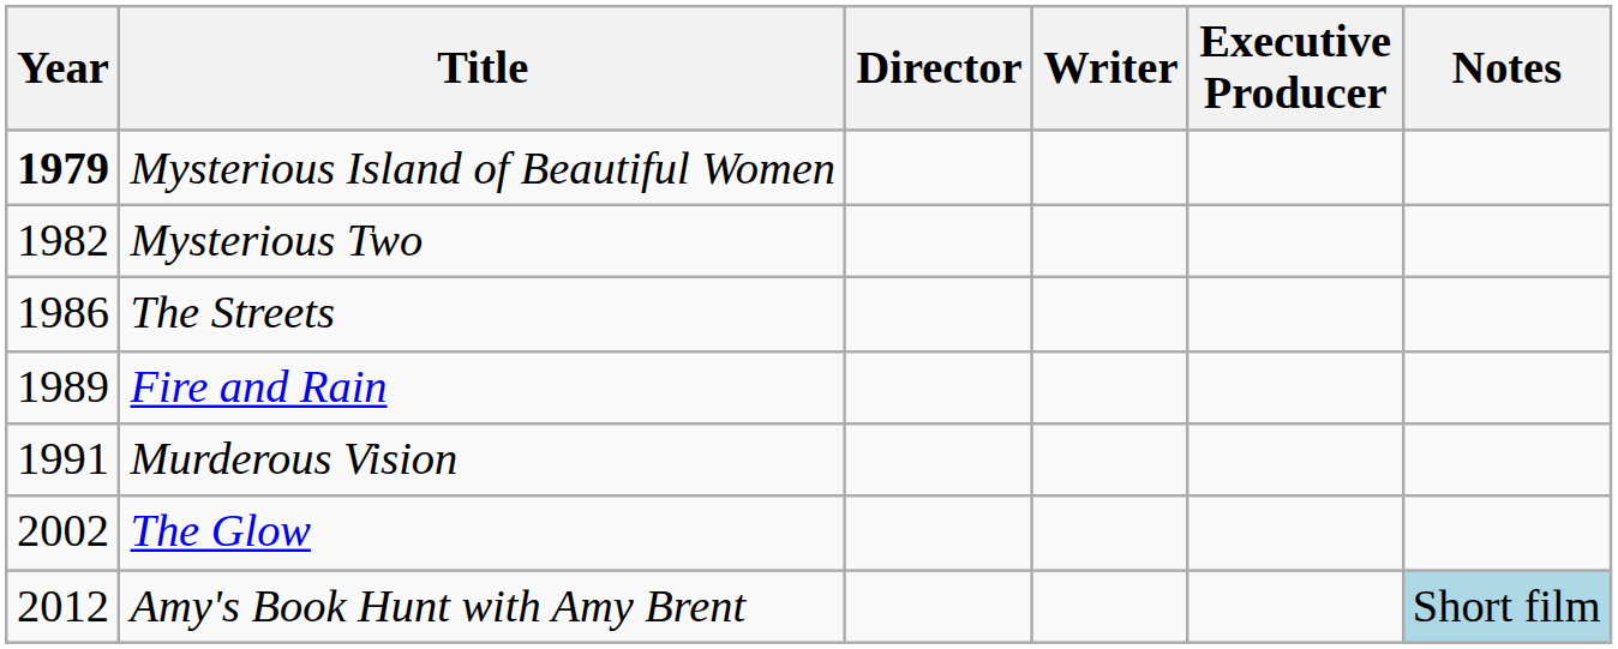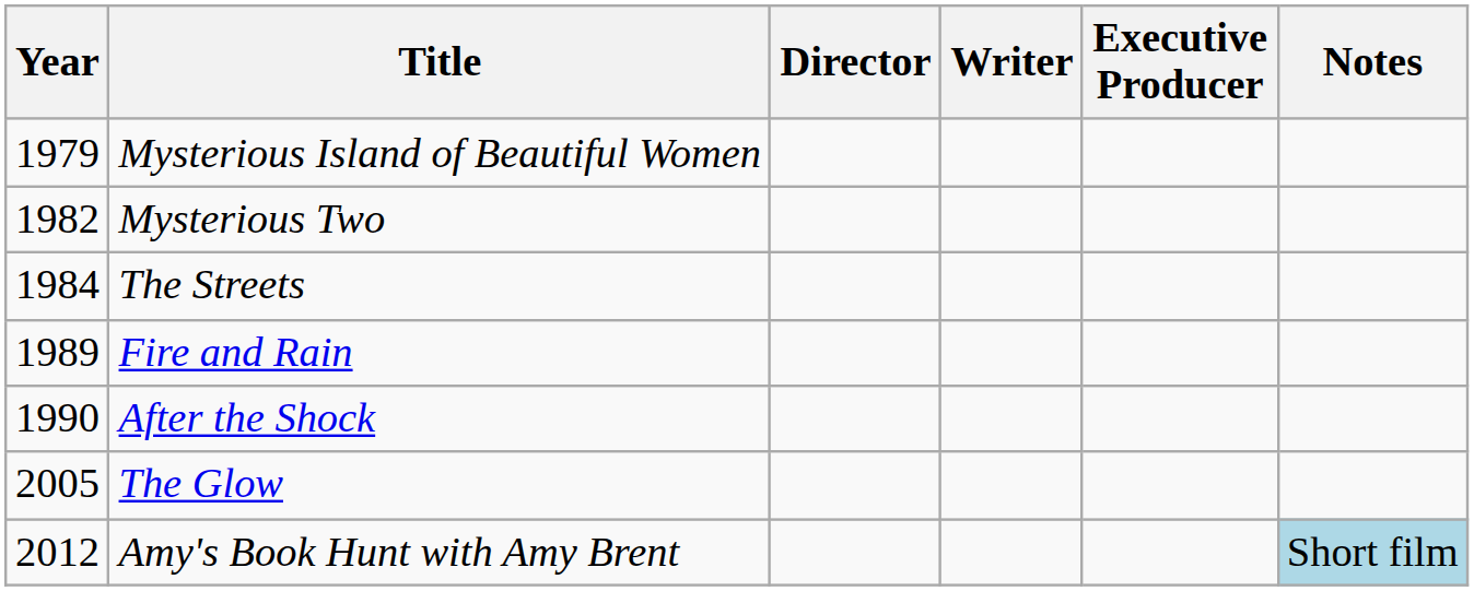 <table class="wikitable sortable">
 <tr>
 <th>Year</th>
 <th>Title</th>
 <th>Director</th>
 <th>Writer</th>
 <th>Executive<br>Producer</th>
 <th>Notes</th>
 </tr>
 <tr>
-<td><strong>1979</strong></td>
+<td>1979</td>
 <td><em>Mysterious Island of Beautiful Women</em></td>
 <td></td>
 <td></td>
 <td></td>
 <td></td>
 </tr>
 <tr>
 <td>1982</td>
 <td><em>Mysterious Two</em></td>
 <td></td>
 <td></td>
 <td></td>
 <td></td>
 </tr>
 <tr>
-<td>1986</td>
+<td>1984</td>
 <td><em>The Streets</em></td>
 <td></td>
 <td></td>
 <td></td>
 <td></td>
 </tr>
 <tr>
 <td>1989</td>
 <td><em><a href='#'>Fire and Rain</a></em></td>
 <td></td>
 <td></td>
 <td></td>
 <td></td>
 </tr>
 <tr>
-<td>1991</td>
-<td><em>Murderous Vision</em></td>
+<td>1990</td>
+<td><em><a href='#'>After the Shock</a></em></td>
 <td></td>
 <td></td>
 <td></td>
 <td></td>
 </tr>
 <tr>
-<td>2002</td>
+<td>2005</td>
 <td><em><a href='#'>The Glow</a></em></td>
 <td></td>
 <td></td>
 <td></td>
 <td></td>
 </tr>
 <tr>
 <td>2012</td>
 <td><em>Amy's Book Hunt with Amy Brent</em></td>
 <td></td>
 <td></td>
 <td></td>
 <td style="background: lightblue;">Short film</td>
 </tr>
 </table>
